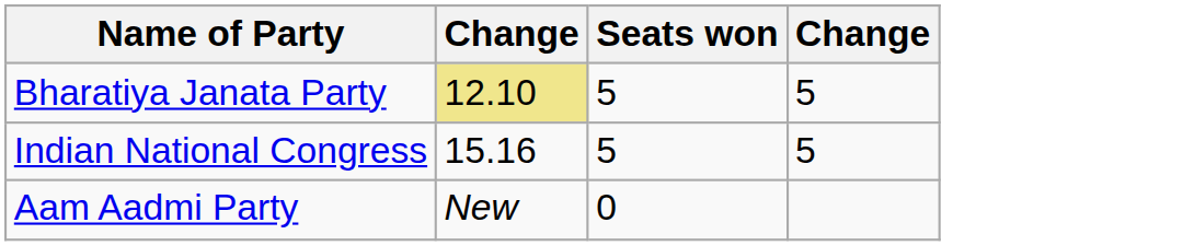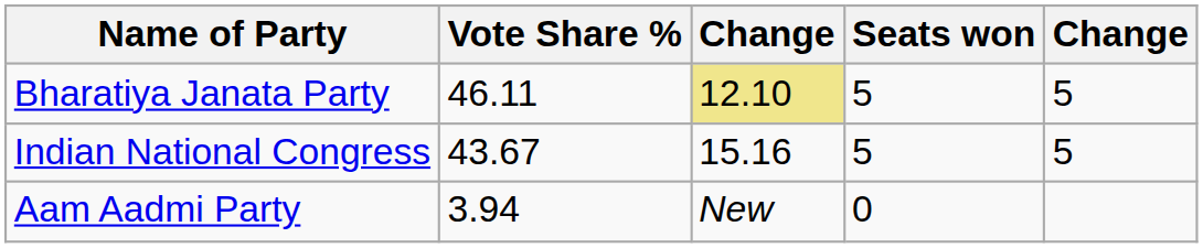 <table class="wikitable sortable">
 <tr>
 <th>Name of Party</th>
+<th>Vote Share % </th>
 <th>Change</th>
 <th>Seats won</th>
 <th>Change</th>
 </tr>
 <tr>
 <td><a href='#'>Bharatiya Janata Party</a></td>
+<td>46.11</td>
 <td style="background: khaki;"> 12.10</td>
 <td>5</td>
 <td> 5</td>
 </tr>
 <tr>
 <td><a href='#'>Indian National Congress</a></td>
+<td>43.67</td>
 <td> 15.16</td>
 <td>5</td>
 <td> 5</td>
 </tr>
 <tr>
 <td><a href='#'>Aam Aadmi Party</a></td>
+<td>3.94</td>
 <td><em>New</em></td>
 <td>0</td>
 <td></td>
 </tr>
 </table>
